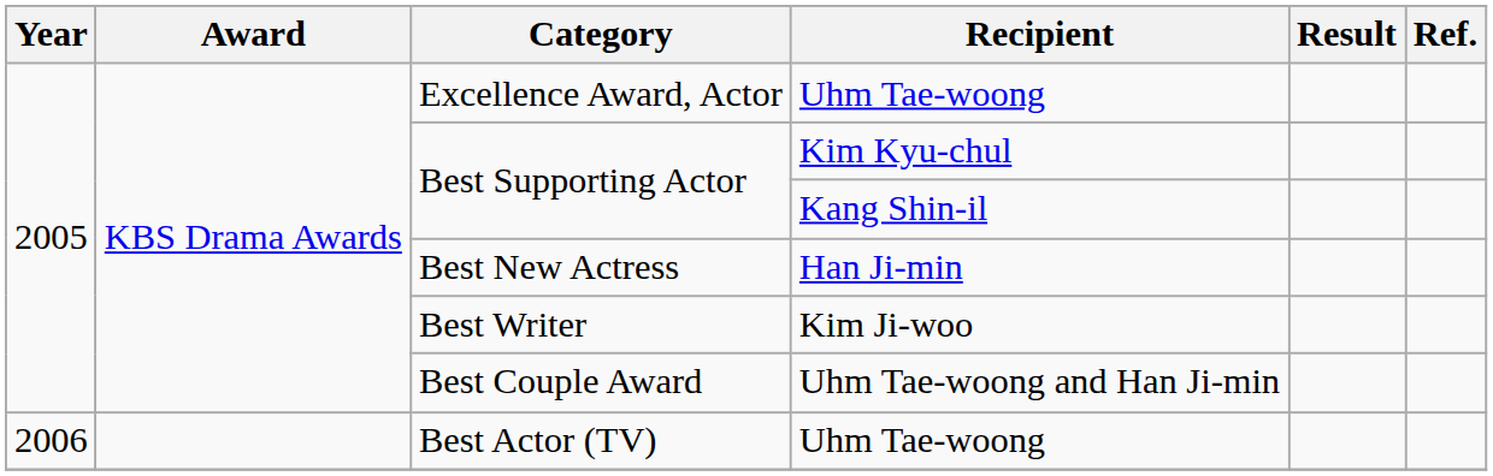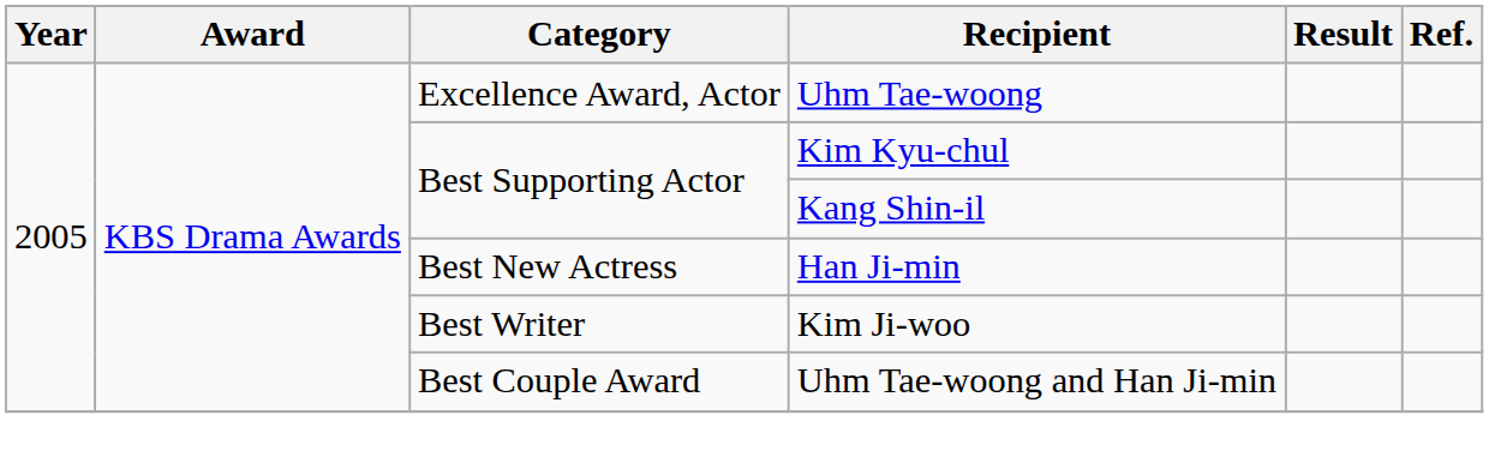 <table class="wikitable">
 <tr>
 <th>Year</th>
 <th>Award</th>
 <th>Category</th>
 <th>Recipient</th>
 <th>Result</th>
 <th>Ref.</th>
 </tr>
 <tr>
 <td rowspan="6" style="text-align:center;">2005</td>
 <td rowspan="6" style="text-align:center;"><a href='#'>KBS Drama Awards</a></td>
 <td>Excellence Award, Actor</td>
 <td><a href='#'>Uhm Tae-woong</a></td>
 <td></td>
 <td></td>
 </tr>
 <tr>
 <td rowspan=2>Best Supporting Actor</td>
 <td><a href='#'>Kim Kyu-chul</a></td>
 <td></td>
 <td></td>
 </tr>
 <tr>
 <td><a href='#'>Kang Shin-il</a></td>
 <td></td>
 <td></td>
 </tr>
 <tr>
 <td>Best New Actress</td>
 <td><a href='#'>Han Ji-min</a></td>
 <td></td>
 <td></td>
 </tr>
 <tr>
 <td>Best Writer</td>
 <td>Kim Ji-woo</td>
 <td></td>
 <td></td>
 </tr>
 <tr>
 <td>Best Couple Award</td>
 <td>Uhm Tae-woong and Han Ji-min</td>
 <td></td>
 <td></td>
 </tr>
 <tr>
-<td>2006</td>
-<td></td>
-<td>Best Actor (TV)</td>
-<td>Uhm Tae-woong</td>
-<td></td>
-<td></td>
-</tr>
-<tr>
 </tr>
 </table>
